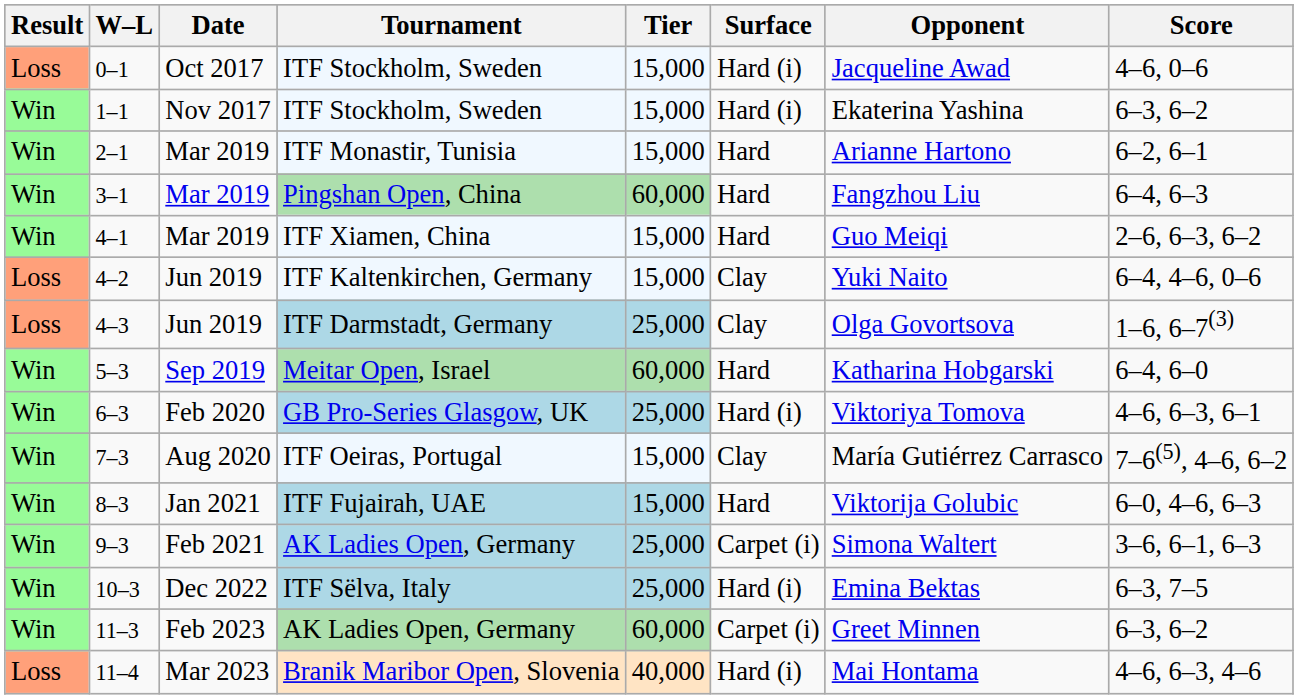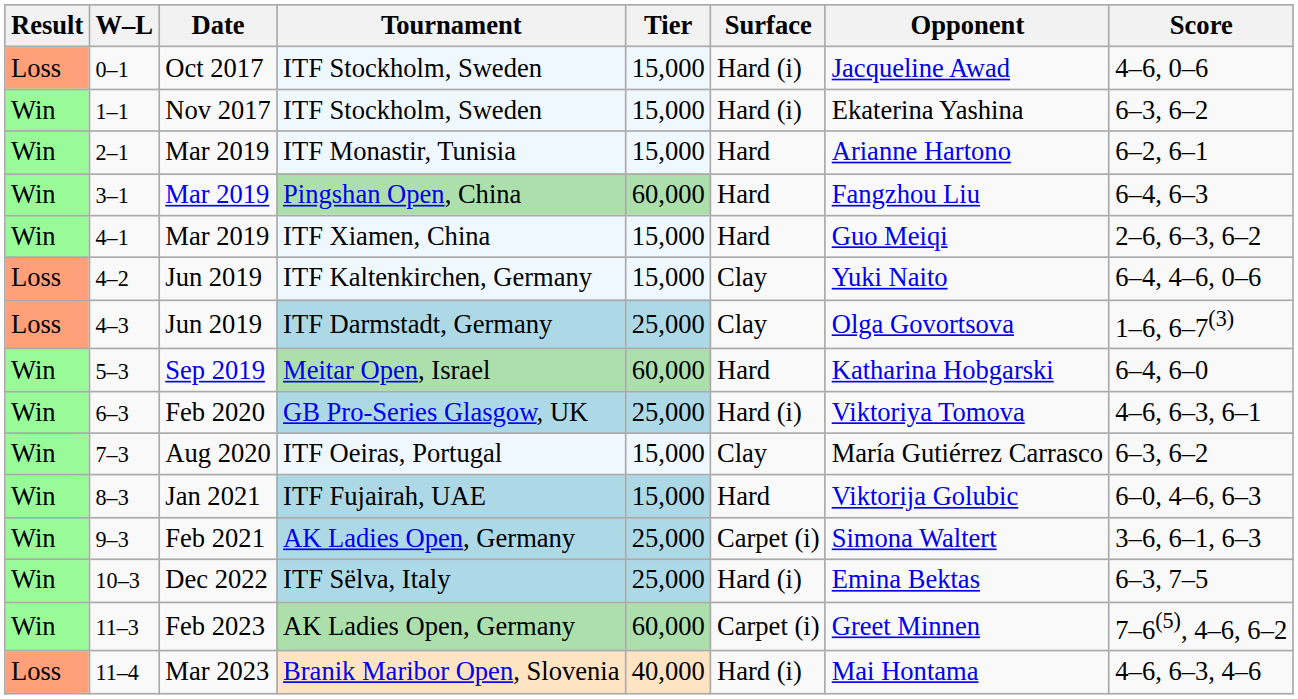 <table class="sortable wikitable">
 <tr>
 <th>Result</th>
 <th class="unsortable">W–L</th>
 <th>Date</th>
 <th>Tournament</th>
 <th>Tier</th>
 <th>Surface</th>
 <th>Opponent</th>
 <th class="unsortable">Score</th>
 </tr>
 <tr>
 <td bgcolor="ffa07a">Loss</td>
 <td><small>0–1</small></td>
 <td>Oct 2017</td>
 <td style="background:#f0f8ff;">ITF Stockholm, Sweden</td>
 <td style="background:#f0f8ff;">15,000</td>
 <td>Hard (i)</td>
 <td> <a href='#'>Jacqueline Awad</a></td>
 <td>4–6, 0–6</td>
 </tr>
 <tr>
 <td bgcolor="98fb98">Win</td>
 <td><small>1–1</small></td>
 <td>Nov 2017</td>
 <td style="background:#f0f8ff;">ITF Stockholm, Sweden</td>
 <td style="background:#f0f8ff;">15,000</td>
 <td>Hard (i)</td>
 <td> Ekaterina Yashina</td>
 <td>6–3, 6–2</td>
 </tr>
 <tr>
 <td bgcolor="98fb98">Win</td>
 <td><small>2–1</small></td>
 <td>Mar 2019</td>
 <td style="background:#f0f8ff;">ITF Monastir, Tunisia</td>
 <td style="background:#f0f8ff;">15,000</td>
 <td>Hard</td>
 <td> <a href='#'>Arianne Hartono</a></td>
 <td>6–2, 6–1</td>
 </tr>
 <tr>
 <td bgcolor="98fb98">Win</td>
 <td><small>3–1</small></td>
 <td><a href='#'>Mar 2019</a></td>
 <td style="background:#addfad;"><a href='#'>Pingshan Open</a>, China</td>
 <td style="background:#addfad;">60,000</td>
 <td>Hard</td>
 <td> <a href='#'>Fangzhou Liu</a></td>
 <td>6–4, 6–3</td>
 </tr>
 <tr>
 <td bgcolor="98fb98">Win</td>
 <td><small>4–1</small></td>
 <td>Mar 2019</td>
 <td style="background:#f0f8ff;">ITF Xiamen, China</td>
 <td style="background:#f0f8ff;">15,000</td>
 <td>Hard</td>
 <td> <a href='#'>Guo Meiqi</a></td>
 <td>2–6, 6–3, 6–2</td>
 </tr>
 <tr>
 <td bgcolor="ffa07a">Loss</td>
 <td><small>4–2</small></td>
 <td>Jun 2019</td>
 <td style="background:#f0f8ff;">ITF Kaltenkirchen, Germany</td>
 <td style="background:#f0f8ff;">15,000</td>
 <td>Clay</td>
 <td> <a href='#'>Yuki Naito</a></td>
 <td>6–4, 4–6, 0–6</td>
 </tr>
 <tr>
 <td bgcolor="ffa07a">Loss</td>
 <td><small>4–3</small></td>
 <td>Jun 2019</td>
 <td style="background:lightblue;">ITF Darmstadt, Germany</td>
 <td style="background:lightblue;">25,000</td>
 <td>Clay</td>
 <td> <a href='#'>Olga Govortsova</a></td>
 <td>1–6, 6–7<sup>(3)</sup></td>
 </tr>
 <tr>
 <td bgcolor="98fb98">Win</td>
 <td><small>5–3</small></td>
 <td><a href='#'>Sep 2019</a></td>
 <td style="background:#addfad;"><a href='#'>Meitar Open</a>, Israel</td>
 <td style="background:#addfad;">60,000</td>
 <td>Hard</td>
 <td> <a href='#'>Katharina Hobgarski</a></td>
 <td>6–4, 6–0</td>
 </tr>
 <tr>
 <td bgcolor="98fb98">Win</td>
 <td><small>6–3</small></td>
 <td>Feb 2020</td>
 <td style="background:lightblue;"><a href='#'>GB Pro-Series Glasgow</a>, UK</td>
 <td style="background:lightblue;">25,000</td>
 <td>Hard (i)</td>
 <td> <a href='#'>Viktoriya Tomova</a></td>
 <td>4–6, 6–3, 6–1</td>
 </tr>
 <tr>
 <td bgcolor="98fb98" –>Win</td>
 <td><small>7–3</small></td>
 <td>Aug 2020</td>
 <td style="background:#f0f8ff;">ITF Oeiras, Portugal</td>
 <td style="background:#f0f8ff;">15,000</td>
 <td>Clay</td>
 <td> María Gutiérrez Carrasco</td>
-<td>7–6<sup>(5)</sup>, 4–6, 6–2</td>
+<td>6–3, 6–2</td>
 </tr>
 <tr>
 <td bgcolor="98fb98" –>Win</td>
 <td><small>8–3</small></td>
 <td>Jan 2021</td>
 <td style="background:lightblue;">ITF Fujairah, UAE</td>
 <td style="background:lightblue;">15,000</td>
 <td>Hard</td>
 <td> <a href='#'>Viktorija Golubic</a></td>
 <td>6–0, 4–6, 6–3</td>
 </tr>
 <tr>
 <td bgcolor="98fb98" –>Win</td>
 <td><small>9–3</small></td>
 <td>Feb 2021</td>
 <td style="background:lightblue;"><a href='#'>AK Ladies Open</a>, Germany</td>
 <td style="background:lightblue;">25,000</td>
 <td>Carpet (i)</td>
 <td> <a href='#'>Simona Waltert</a></td>
 <td>3–6, 6–1, 6–3</td>
 </tr>
 <tr>
 <td bgcolor="98fb98" –>Win</td>
 <td><small>10–3</small></td>
 <td>Dec 2022</td>
 <td style="background:lightblue;">ITF Sëlva, Italy</td>
 <td style="background:lightblue;">25,000</td>
 <td>Hard (i)</td>
 <td> <a href='#'>Emina Bektas</a></td>
 <td>6–3, 7–5</td>
 </tr>
 <tr>
 <td bgcolor="98fb98" –>Win</td>
 <td><small>11–3</small></td>
 <td>Feb 2023</td>
 <td style="background:#addfad;">AK Ladies Open, Germany</td>
 <td style="background:#addfad;">60,000</td>
 <td>Carpet (i)</td>
 <td> <a href='#'>Greet Minnen</a></td>
-<td>6–3, 6–2</td>
+<td>7–6<sup>(5)</sup>, 4–6, 6–2</td>
 </tr>
 <tr>
 <td bgcolor="ffa07a">Loss</td>
 <td><small>11–4</small></td>
 <td>Mar 2023</td>
 <td style="background:#ffe4c4;"><a href='#'>Branik Maribor Open</a>, Slovenia</td>
 <td style="background:#ffe4c4;">40,000</td>
 <td>Hard (i)</td>
 <td> <a href='#'>Mai Hontama</a></td>
 <td>4–6, 6–3, 4–6</td>
 </tr>
 </table>
